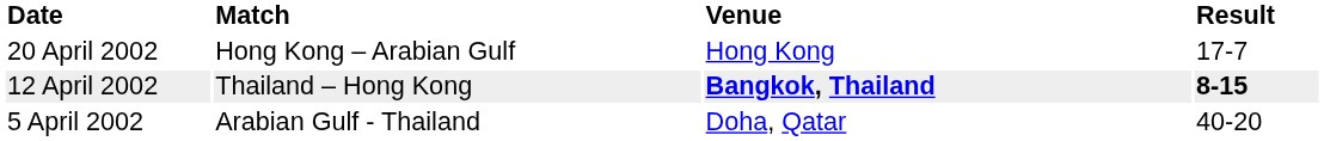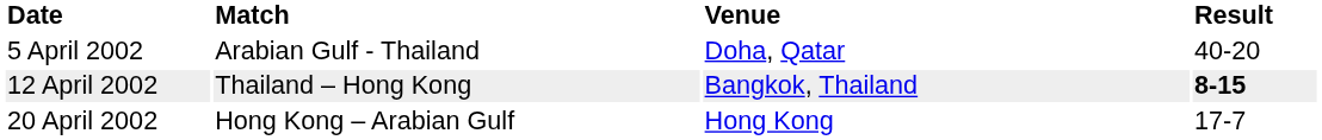 <table>
 <tr>
 <td width="125"><strong>Date</strong></td>
 <td width="300"><strong>Match</strong></td>
 <td width="300"><strong>Venue</strong></td>
 <td width="75"><strong>Result</strong></td>
 </tr>
 <tr>
+<td>5 April 2002</td>
+<td>Arabian Gulf - Thailand</td>
+<td><a href='#'>Doha</a>, <a href='#'>Qatar</a></td>
+<td>40-20</td>
+</tr>
+<tr bgcolor="#eeeeee">
+<td>12 April 2002</td>
+<td>Thailand – Hong Kong</td>
+<td><a href='#'>Bangkok</a>, <a href='#'>Thailand</a></td>
+<td><strong>8-15</strong></td>
+</tr>
+<tr>
 <td>20 April 2002</td>
 <td>Hong Kong – Arabian Gulf</td>
 <td><a href='#'>Hong Kong</a></td>
 <td>17-7</td>
 </tr>
-<tr bgcolor="#eeeeee">
-<td>12 April 2002</td>
-<td>Thailand – Hong Kong</td>
-<td><strong><a href='#'>Bangkok</a>, <a href='#'>Thailand</a></strong></td>
-<td><strong>8-15</strong></td>
-</tr>
-<tr>
-<td>5 April 2002</td>
-<td>Arabian Gulf - Thailand</td>
-<td><a href='#'>Doha</a>, <a href='#'>Qatar</a></td>
-<td>40-20</td>
-</tr>
 </table>
